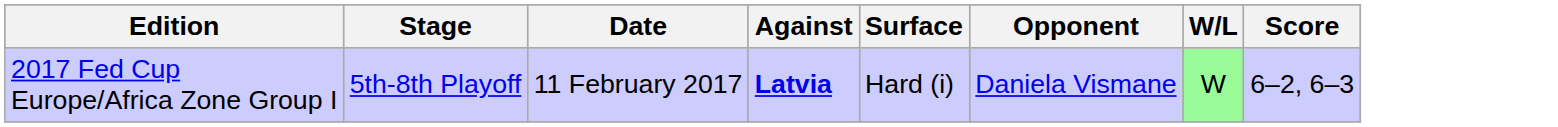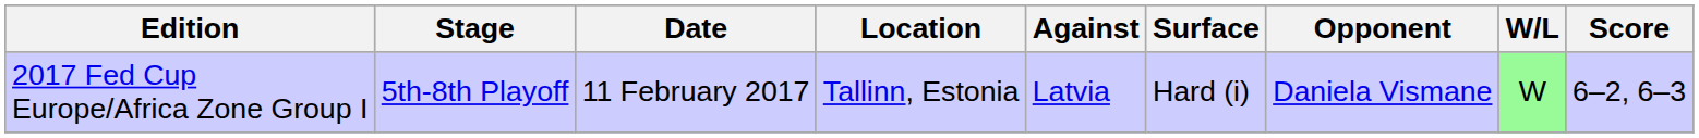 <table class=wikitable style=font-size:97%>
 <tr>
 <th>Edition</th>
 <th>Stage</th>
 <th>Date</th>
+<th>Location</th>
 <th>Against</th>
 <th>Surface</th>
 <th>Opponent</th>
 <th>W/L</th>
 <th>Score</th>
 </tr>
 <tr style="background:#CCCCFF;">
 <td><a href='#'>2017 Fed Cup</a> <br> Europe/Africa Zone Group I</td>
 <td><a href='#'>5th-8th Playoff</a></td>
 <td>11 February 2017</td>
-<td><strong> <a href='#'>Latvia</a></strong></td>
+<td><a href='#'>Tallinn</a>, Estonia</td>
+<td> <a href='#'>Latvia</a></td>
 <td>Hard (i)</td>
 <td><a href='#'>Daniela Vismane</a></td>
 <td style="text-align:center; background:#98fb98;">W</td>
 <td>6–2, 6–3</td>
 </tr>
 </table>
